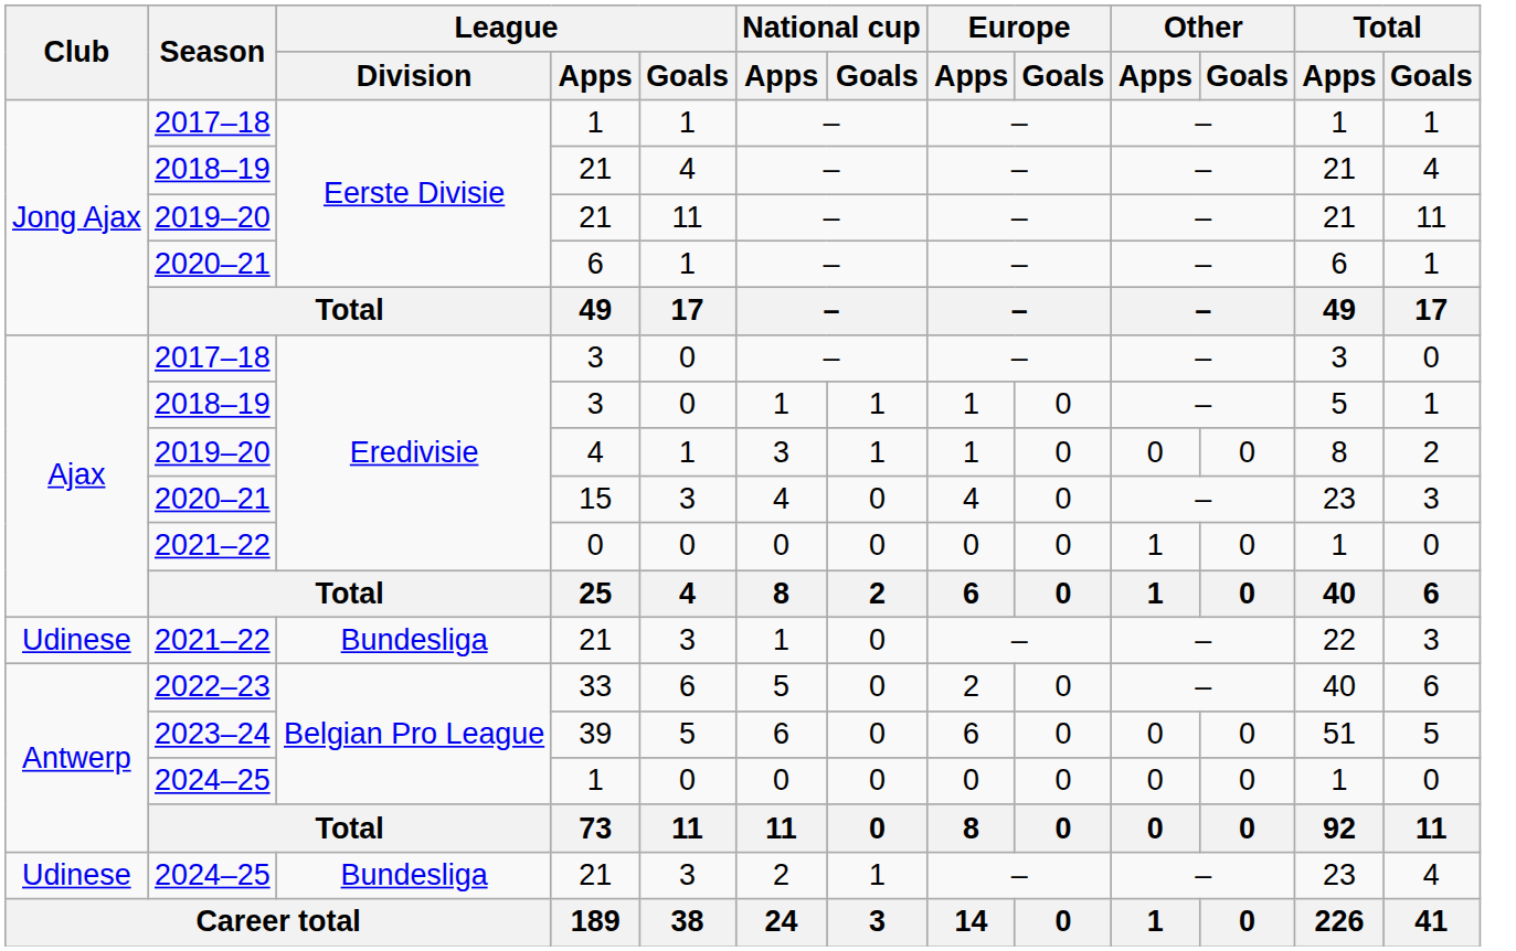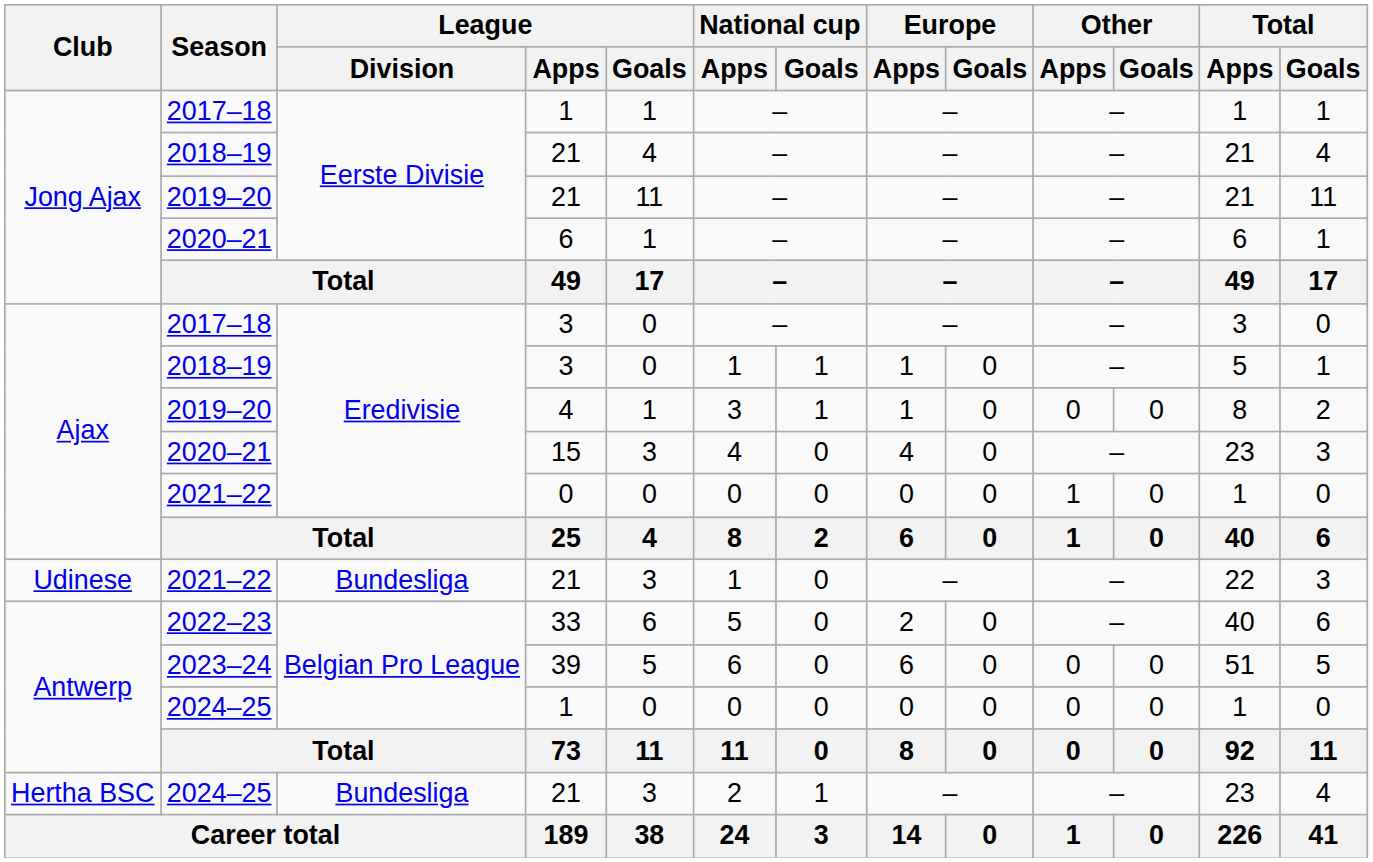 <table class="wikitable" style="text-align:center">
 <tr>
 <th rowspan="2">Club</th>
 <th rowspan="2">Season</th>
 <th colspan="3">League</th>
 <th colspan="2">National cup</th>
 <th colspan="2">Europe</th>
 <th colspan="2">Other</th>
 <th colspan="2">Total</th>
 </tr>
 <tr>
 <th>Division</th>
 <th>Apps</th>
 <th>Goals</th>
 <th>Apps</th>
 <th>Goals</th>
 <th>Apps</th>
 <th>Goals</th>
 <th>Apps</th>
 <th>Goals</th>
 <th>Apps</th>
 <th>Goals</th>
 </tr>
 <tr>
 <td rowspan="5"><a href='#'>Jong Ajax</a></td>
 <td><a href='#'>2017–18</a></td>
 <td rowspan="4"><a href='#'>Eerste Divisie</a></td>
 <td>1</td>
 <td>1</td>
 <td colspan="2">–</td>
 <td colspan="2">–</td>
 <td colspan="2">–</td>
 <td>1</td>
 <td>1</td>
 </tr>
 <tr>
 <td><a href='#'>2018–19</a></td>
 <td>21</td>
 <td>4</td>
 <td colspan="2">–</td>
 <td colspan="2">–</td>
 <td colspan="2">–</td>
 <td>21</td>
 <td>4</td>
 </tr>
 <tr>
 <td><a href='#'>2019–20</a></td>
 <td>21</td>
 <td>11</td>
 <td colspan="2">–</td>
 <td colspan="2">–</td>
 <td colspan="2">–</td>
 <td>21</td>
 <td>11</td>
 </tr>
 <tr>
 <td><a href='#'>2020–21</a></td>
 <td>6</td>
 <td>1</td>
 <td colspan="2">–</td>
 <td colspan="2">–</td>
 <td colspan="2">–</td>
 <td>6</td>
 <td>1</td>
 </tr>
 <tr>
 <th colspan="2">Total</th>
 <th>49</th>
 <th>17</th>
 <th colspan="2">–</th>
 <th colspan="2">–</th>
 <th colspan="2">–</th>
 <th>49</th>
 <th>17</th>
 </tr>
 <tr>
 <td rowspan="6"><a href='#'>Ajax</a></td>
 <td><a href='#'>2017–18</a></td>
 <td rowspan="5"><a href='#'>Eredivisie</a></td>
 <td>3</td>
 <td>0</td>
 <td colspan="2">–</td>
 <td colspan="2">–</td>
 <td colspan="2">–</td>
 <td>3</td>
 <td>0</td>
 </tr>
 <tr>
 <td><a href='#'>2018–19</a></td>
 <td>3</td>
 <td>0</td>
 <td>1</td>
 <td>1</td>
 <td>1</td>
 <td>0</td>
 <td colspan="2">–</td>
 <td>5</td>
 <td>1</td>
 </tr>
 <tr>
 <td><a href='#'>2019–20</a></td>
 <td>4</td>
 <td>1</td>
 <td>3</td>
 <td>1</td>
 <td>1</td>
 <td>0</td>
 <td>0</td>
 <td>0</td>
 <td>8</td>
 <td>2</td>
 </tr>
 <tr>
 <td><a href='#'>2020–21</a></td>
 <td>15</td>
 <td>3</td>
 <td>4</td>
 <td>0</td>
 <td>4</td>
 <td>0</td>
 <td colspan="2">–</td>
 <td>23</td>
 <td>3</td>
 </tr>
 <tr>
 <td><a href='#'>2021–22</a></td>
 <td>0</td>
 <td>0</td>
 <td>0</td>
 <td>0</td>
 <td>0</td>
 <td>0</td>
 <td>1</td>
 <td>0</td>
 <td>1</td>
 <td>0</td>
 </tr>
 <tr>
 <th colspan="2">Total</th>
 <th>25</th>
 <th>4</th>
 <th>8</th>
 <th>2</th>
 <th>6</th>
 <th>0</th>
 <th>1</th>
 <th>0</th>
 <th>40</th>
 <th>6</th>
 </tr>
 <tr>
 <td><a href='#'>Udinese</a></td>
 <td><a href='#'>2021–22</a></td>
 <td><a href='#'>Bundesliga</a></td>
 <td>21</td>
 <td>3</td>
 <td>1</td>
 <td>0</td>
 <td colspan="2">–</td>
 <td colspan="2">–</td>
 <td>22</td>
 <td>3</td>
 </tr>
 <tr>
 <td rowspan="4"><a href='#'>Antwerp</a></td>
 <td><a href='#'>2022–23</a></td>
 <td rowspan="3"><a href='#'>Belgian Pro League</a></td>
 <td>33</td>
 <td>6</td>
 <td>5</td>
 <td>0</td>
 <td>2</td>
 <td>0</td>
 <td colspan="2">–</td>
 <td>40</td>
 <td>6</td>
 </tr>
 <tr>
 <td><a href='#'>2023–24</a></td>
 <td>39</td>
 <td>5</td>
 <td>6</td>
 <td>0</td>
 <td>6</td>
 <td>0</td>
 <td>0</td>
 <td>0</td>
 <td>51</td>
 <td>5</td>
 </tr>
 <tr>
 <td><a href='#'>2024–25</a></td>
 <td>1</td>
 <td>0</td>
 <td>0</td>
 <td>0</td>
 <td>0</td>
 <td>0</td>
 <td>0</td>
 <td>0</td>
 <td>1</td>
 <td>0</td>
 </tr>
 <tr>
 <th colspan="2">Total</th>
 <th>73</th>
 <th>11</th>
 <th>11</th>
 <th>0</th>
 <th>8</th>
 <th>0</th>
 <th>0</th>
 <th>0</th>
 <th>92</th>
 <th>11</th>
 </tr>
 <tr>
-<td><a href='#'>Udinese</a></td>
+<td><a href='#'>Hertha BSC</a></td>
 <td><a href='#'>2024–25</a></td>
 <td><a href='#'>Bundesliga</a></td>
 <td>21</td>
 <td>3</td>
 <td>2</td>
 <td>1</td>
 <td colspan="2">–</td>
 <td colspan="2">–</td>
 <td>23</td>
 <td>4</td>
 </tr>
 <tr>
 <th colspan="3">Career total</th>
 <th>189</th>
 <th>38</th>
 <th>24</th>
 <th>3</th>
 <th>14</th>
 <th>0</th>
 <th>1</th>
 <th>0</th>
 <th>226</th>
 <th>41</th>
 </tr>
 </table>
